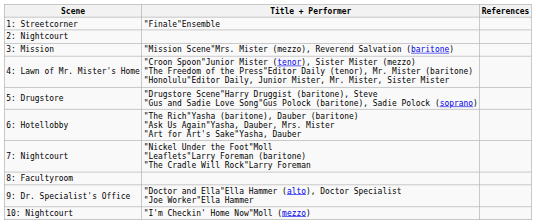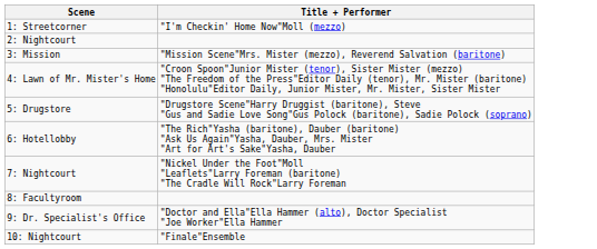 <table class="wikitable">
 <tr>
 <th>Scene</th>
 <th>Title + Performer</th>
-<th>References</th>
 </tr>
 <tr>
 <td>1: Streetcorner</td>
-<td>"Finale"Ensemble</td>
-<td></td>
+<td>"I'm Checkin' Home Now"Moll (<a href='#'>mezzo</a>)</td>
 </tr>
 <tr>
 <td>2: Nightcourt</td>
-<td></td>
 <td></td>
 </tr>
 <tr>
 <td>3: Mission</td>
 <td>"Mission Scene"Mrs. Mister (mezzo), Reverend Salvation (<a href='#'>baritone</a>)</td>
-<td></td>
 </tr>
 <tr>
 <td>4: Lawn of Mr. Mister's Home</td>
 <td>"Croon Spoon"Junior Mister (<a href='#'>tenor</a>), Sister Mister (mezzo)<br>"The Freedom of the Press"Editor Daily (tenor), Mr. Mister (baritone)<br>"Honolulu"Editor Daily, Junior Mister, Mr. Mister, Sister Mister</td>
-<td><br><br></td>
 </tr>
 <tr>
 <td>5: Drugstore</td>
 <td>"Drugstore Scene"Harry Druggist (baritone), Steve<br>"Gus and Sadie Love Song"Gus Polock (baritone), Sadie Polock (<a href='#'>soprano</a>)</td>
-<td><br></td>
 </tr>
 <tr>
 <td>6: Hotellobby</td>
 <td>"The Rich"Yasha (baritone), Dauber (baritone)<br>"Ask Us Again"Yasha, Dauber, Mrs. Mister<br>"Art for Art's Sake"Yasha, Dauber</td>
-<td><br><br></td>
 </tr>
 <tr>
 <td>7: Nightcourt</td>
 <td>"Nickel Under the Foot"Moll<br>"Leaflets"Larry Foreman (baritone)<br>"The Cradle Will Rock"Larry Foreman</td>
-<td><br><br></td>
 </tr>
 <tr>
 <td>8: Facultyroom</td>
-<td></td>
 <td></td>
 </tr>
 <tr>
 <td>9: Dr. Specialist's Office</td>
 <td>"Doctor and Ella"Ella Hammer (<a href='#'>alto</a>), Doctor Specialist<br>"Joe Worker"Ella Hammer</td>
-<td><br></td>
 </tr>
 <tr>
 <td>10: Nightcourt</td>
-<td>"I'm Checkin' Home Now"Moll (<a href='#'>mezzo</a>)</td>
-<td></td>
+<td>"Finale"Ensemble</td>
 </tr>
 </table>
